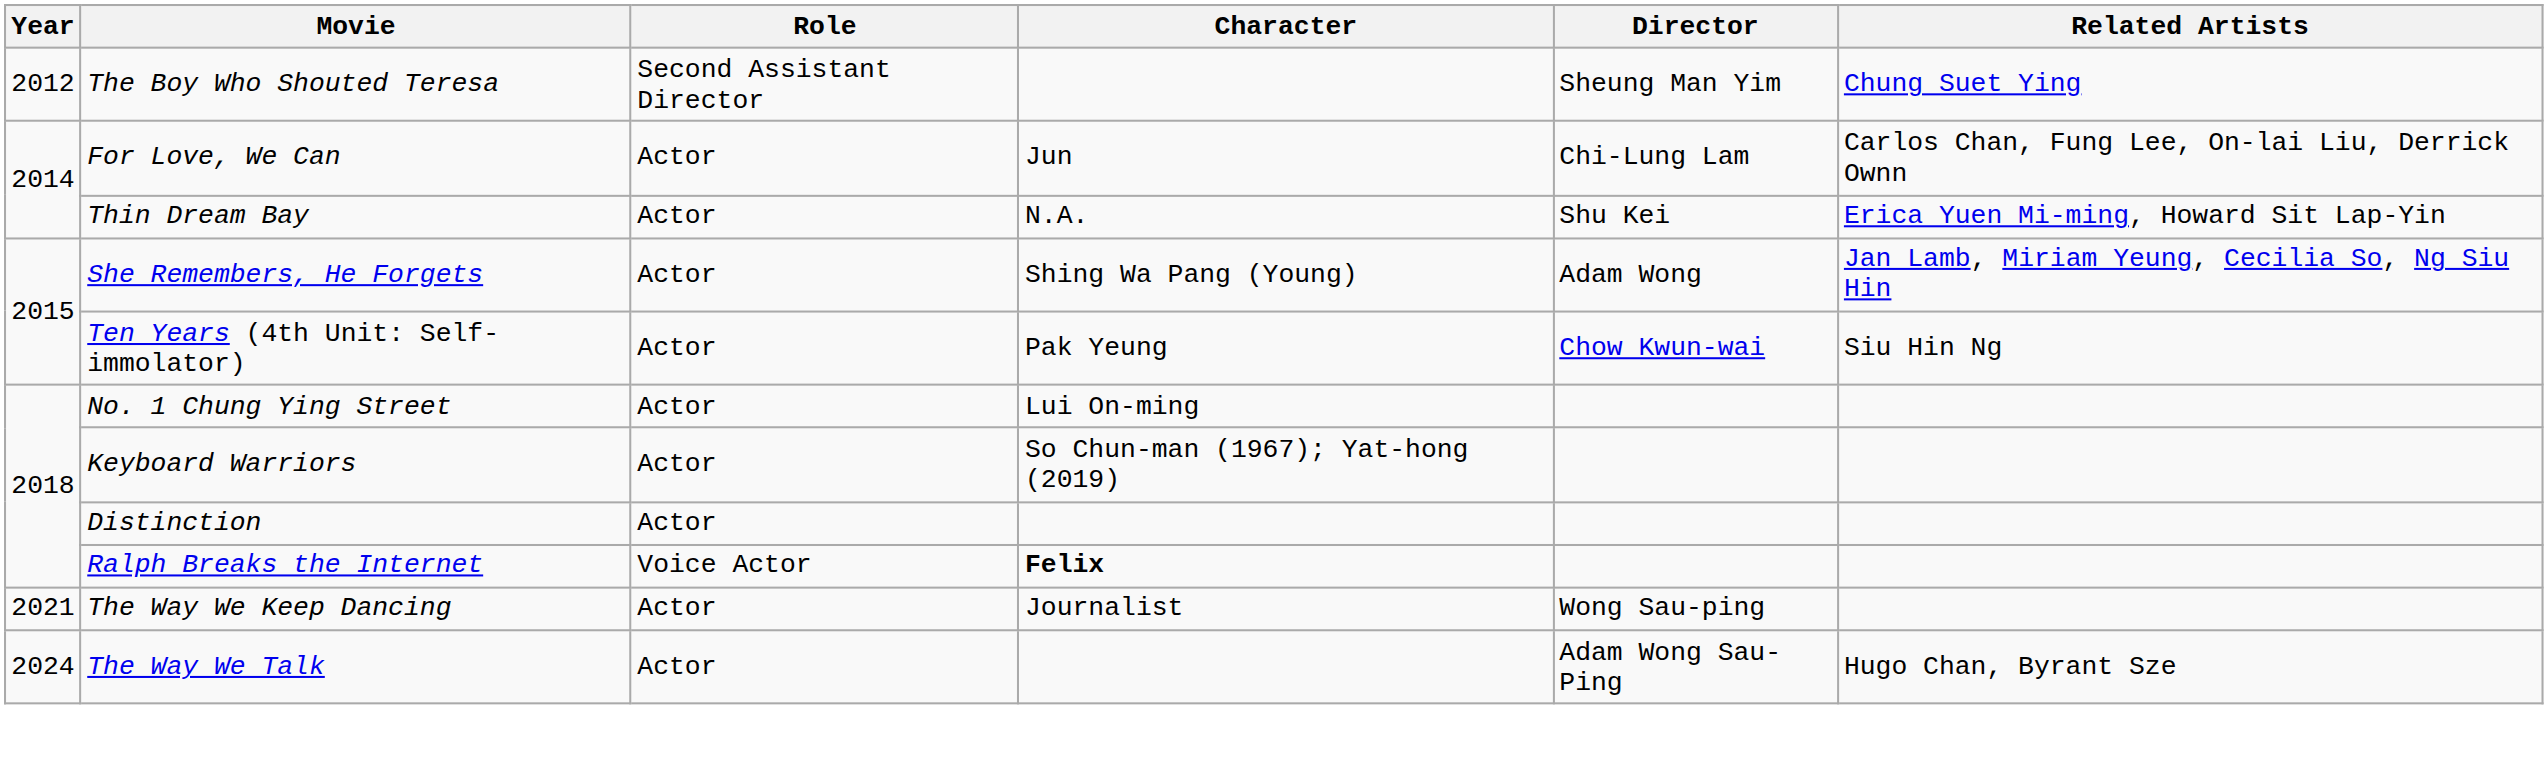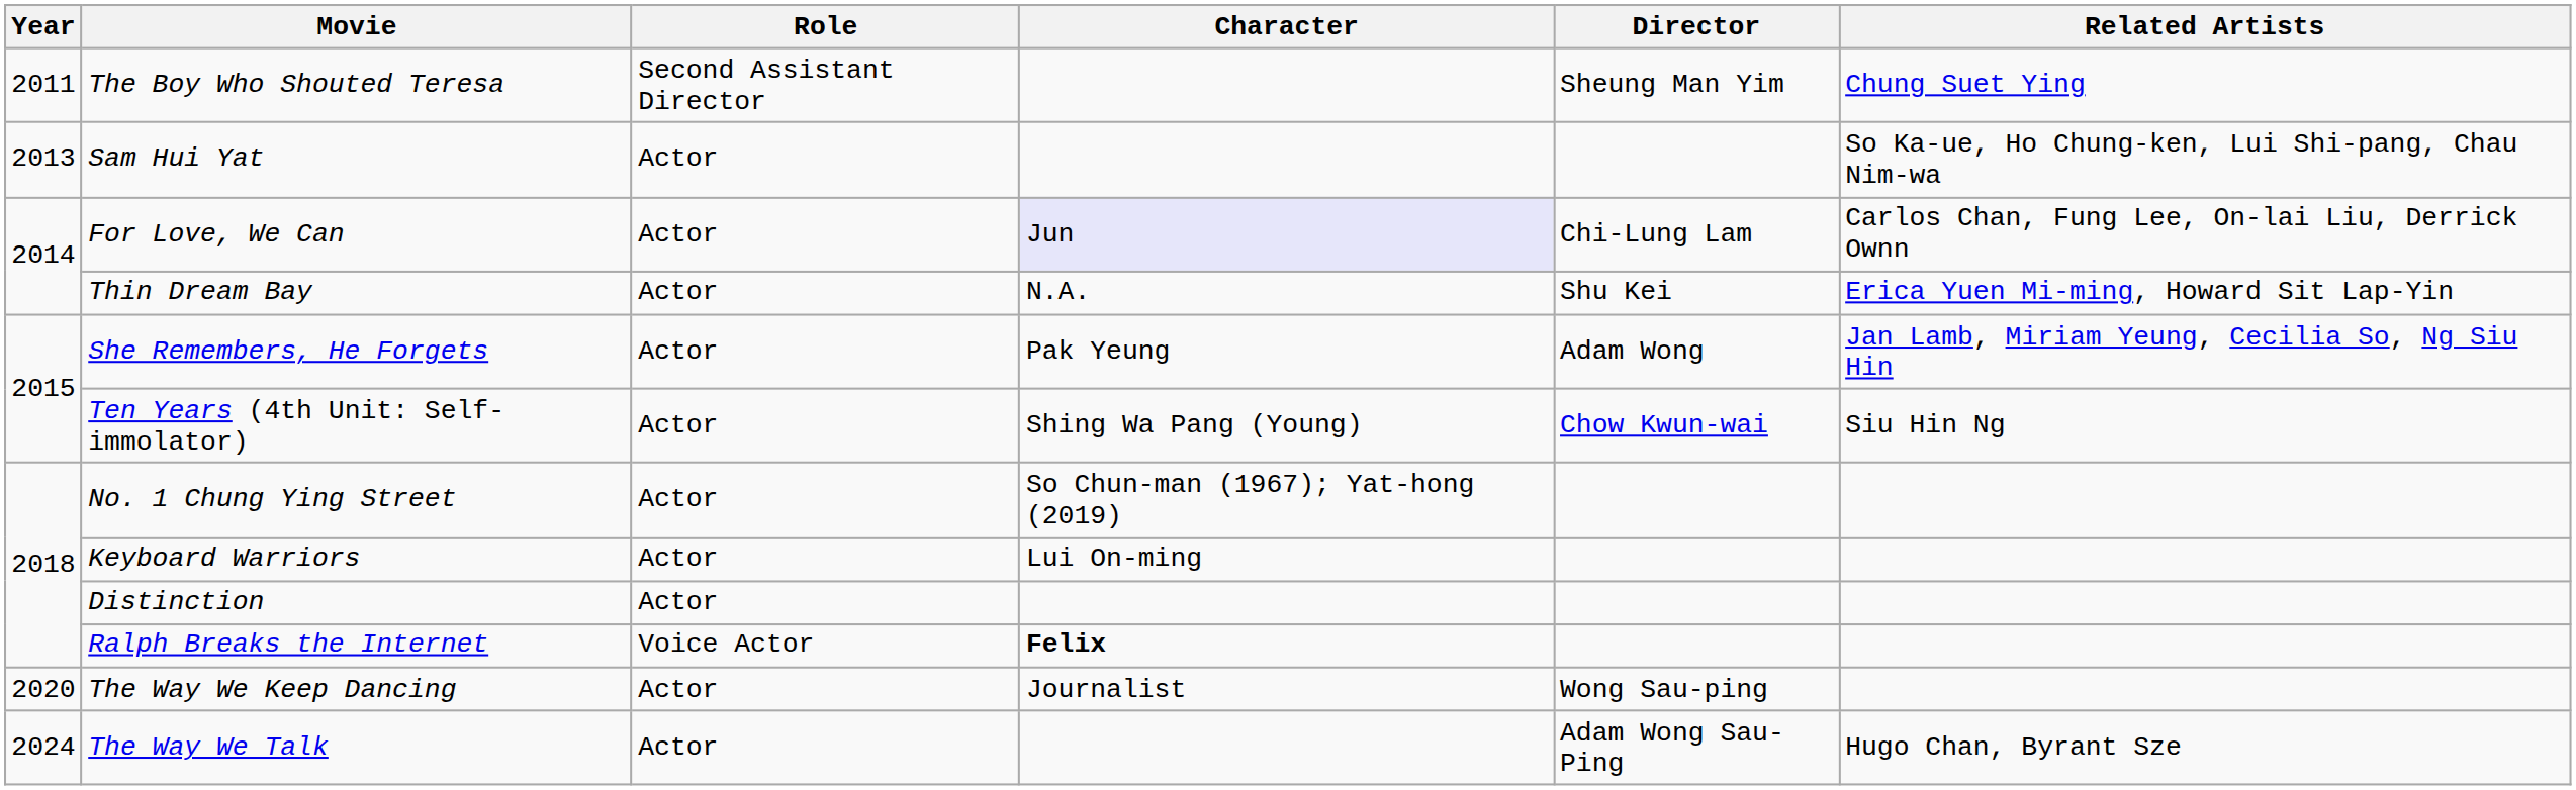 <table class="wikitable">
 <tr>
 <th>Year</th>
 <th>Movie</th>
 <th>Role</th>
 <th>Character</th>
 <th>Director</th>
 <th>Related Artists</th>
 </tr>
 <tr>
-<td>2012</td>
+<td>2011</td>
 <td><em>The Boy Who Shouted Teresa</em></td>
 <td>Second Assistant Director</td>
 <td></td>
 <td>Sheung Man Yim</td>
 <td><a href='#'>Chung Suet Ying</a></td>
 </tr>
 <tr>
+<td>2013</td>
+<td><em>Sam Hui Yat</em></td>
+<td>Actor</td>
+<td></td>
+<td></td>
+<td>So Ka-ue, Ho Chung-ken, Lui Shi-pang, Chau Nim-wa</td>
+</tr>
+<tr>
 <td rowspan="2">2014</td>
 <td><em>For Love, We Can</em></td>
 <td>Actor</td>
-<td>Jun</td>
+<td style="background: lavender;">Jun</td>
 <td>Chi-Lung Lam</td>
 <td>Carlos Chan, Fung Lee, On-lai Liu, Derrick Ownn</td>
 </tr>
 <tr>
 <td><em>Thin Dream Bay</em></td>
 <td>Actor</td>
 <td>N.A.</td>
 <td>Shu Kei</td>
 <td><a href='#'>Erica Yuen Mi-ming</a>, Howard Sit Lap-Yin</td>
 </tr>
 <tr>
 <td rowspan="2">2015</td>
 <td><em><a href='#'>She Remembers, He Forgets</a></em></td>
 <td>Actor</td>
-<td>Shing Wa Pang (Young)</td>
+<td>Pak Yeung</td>
 <td>Adam Wong</td>
 <td><a href='#'>Jan Lamb</a>, <a href='#'>Miriam Yeung</a>, <a href='#'>Cecilia So</a>, <a href='#'>Ng Siu Hin</a></td>
 </tr>
 <tr>
 <td><em><a href='#'>Ten Years</a></em> (4th Unit: Self-immolator)</td>
 <td>Actor</td>
-<td>Pak Yeung</td>
+<td>Shing Wa Pang (Young)</td>
 <td><a href='#'>Chow Kwun-wai</a></td>
 <td>Siu Hin Ng</td>
 </tr>
 <tr>
 <td rowspan="4">2018</td>
 <td><em>No. 1 Chung Ying Street</em></td>
 <td>Actor</td>
-<td>Lui On-ming</td>
+<td>So Chun-man (1967); Yat-hong (2019)</td>
 <td></td>
 <td></td>
 </tr>
 <tr>
 <td><em>Keyboard Warriors</em></td>
 <td>Actor</td>
-<td>So Chun-man (1967); Yat-hong (2019)</td>
+<td>Lui On-ming</td>
 <td></td>
 <td></td>
 </tr>
 <tr>
 <td><em>Distinction</em></td>
 <td>Actor</td>
 <td></td>
 <td></td>
 <td></td>
 </tr>
 <tr>
 <td><em><a href='#'>Ralph Breaks the Internet</a></em></td>
 <td>Voice Actor</td>
 <td><strong>Felix</strong></td>
 <td></td>
 <td></td>
 </tr>
 <tr>
-<td>2021</td>
+<td>2020</td>
 <td><em>The Way We Keep Dancing</em></td>
 <td>Actor</td>
 <td>Journalist</td>
 <td>Wong Sau-ping</td>
 <td></td>
 </tr>
 <tr>
 <td>2024</td>
 <td><em><a href='#'>The Way We Talk</a></em></td>
 <td>Actor</td>
 <td></td>
 <td>Adam Wong Sau-Ping</td>
 <td>Hugo Chan, Byrant Sze</td>
 </tr>
 </table>
